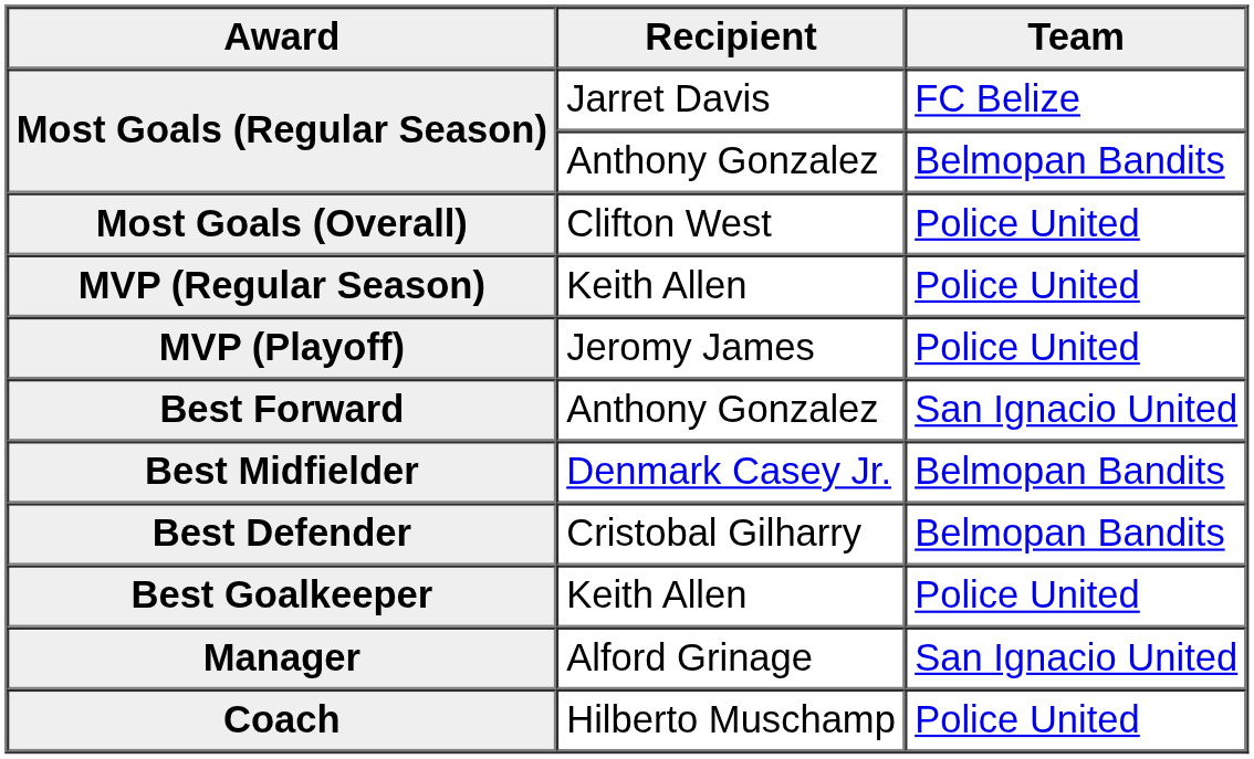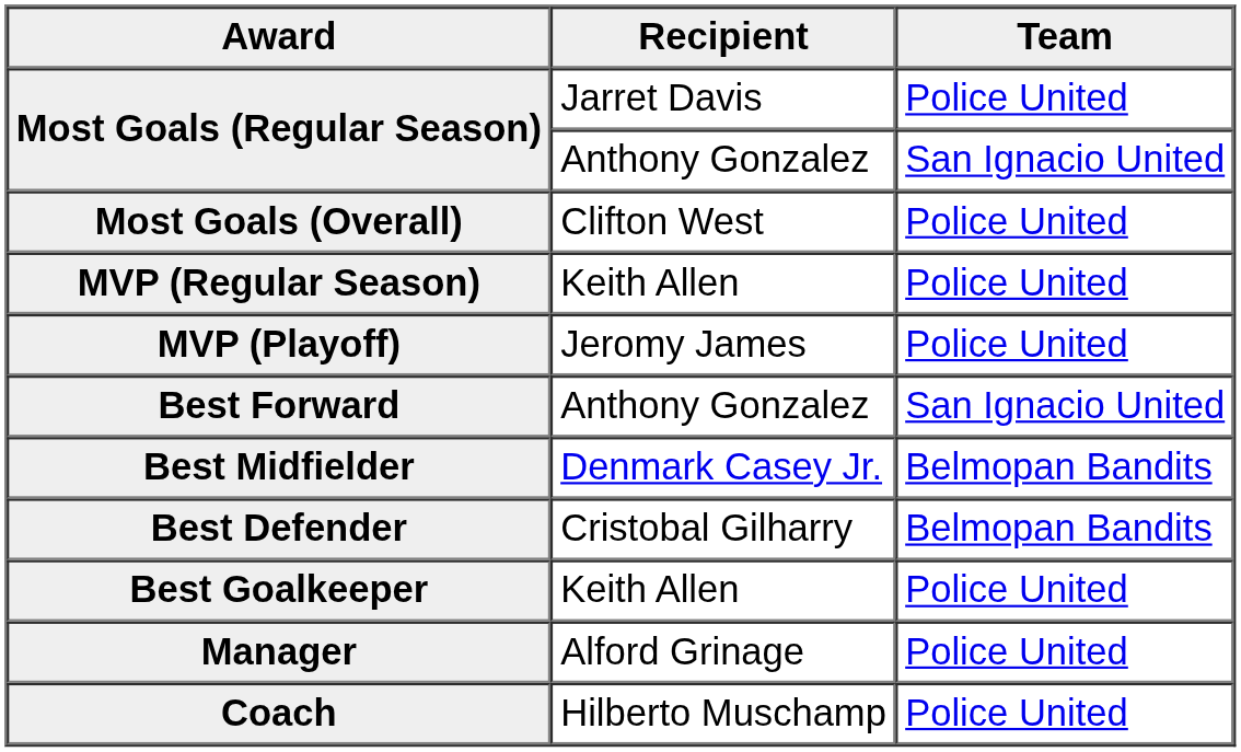 <table border="1" cellpadding="3" cellspacing="0" align="centre">
 <tr>
 <th scope="row" style="background:#efefef;">Award</th>
 <th scope="row" style="background:#efefef;">Recipient</th>
 <th scope="row" style="background:#efefef;">Team</th>
 </tr>
 <tr>
 <td align="center" rowspan=2 scope="row" style="background:#efefef;"><strong>Most Goals (Regular Season)</strong></td>
 <td> Jarret Davis</td>
-<td><a href='#'>FC Belize</a></td>
+<td><a href='#'>Police United</a></td>
 </tr>
 <tr>
 <td> Anthony Gonzalez</td>
-<td><a href='#'>Belmopan Bandits</a></td>
+<td><a href='#'>San Ignacio United</a></td>
 </tr>
 <tr>
 <th scope="row" style="background:#efefef;">Most Goals (Overall)</th>
 <td> Clifton West</td>
 <td><a href='#'>Police United</a></td>
 </tr>
 <tr>
 <th scope="row" style="background:#efefef;">MVP (Regular Season)</th>
 <td> Keith Allen</td>
 <td><a href='#'>Police United</a></td>
 </tr>
 <tr>
 <th scope="row" style="background:#efefef;">MVP (Playoff)</th>
 <td> Jeromy James</td>
 <td><a href='#'>Police United</a></td>
 </tr>
 <tr>
 <th scope="row" style="background:#efefef;">Best Forward</th>
 <td> Anthony Gonzalez</td>
 <td><a href='#'>San Ignacio United</a></td>
 </tr>
 <tr>
 <th scope="row" style="background:#efefef;">Best Midfielder</th>
 <td> <a href='#'>Denmark Casey Jr.</a></td>
 <td><a href='#'>Belmopan Bandits</a></td>
 </tr>
 <tr>
 <th scope="row" style="background:#efefef;">Best Defender</th>
 <td> Cristobal Gilharry</td>
 <td><a href='#'>Belmopan Bandits</a></td>
 </tr>
 <tr>
 <th scope="row" style="background:#efefef;">Best Goalkeeper</th>
 <td> Keith Allen</td>
 <td><a href='#'>Police United</a></td>
 </tr>
 <tr>
 <th scope="row" style="background:#efefef;">Manager</th>
 <td> Alford Grinage</td>
-<td><a href='#'>San Ignacio United</a></td>
+<td><a href='#'>Police United</a></td>
 </tr>
 <tr>
 <th scope="row" style="background:#efefef;">Coach</th>
 <td> Hilberto Muschamp</td>
 <td><a href='#'>Police United</a></td>
 </tr>
 </table>
